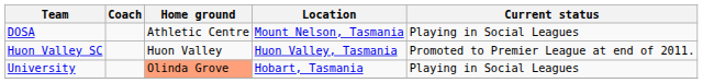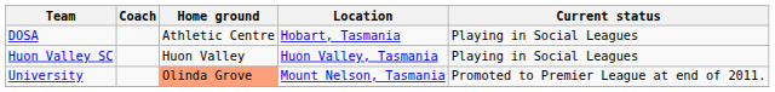 <table class="wikitable" align="center">
 <tr>
 <th>Team</th>
 <th>Coach</th>
 <th>Home ground</th>
 <th>Location</th>
 <th>Current status</th>
 </tr>
 <tr>
 <td><a href='#'>DOSA</a></td>
 <td></td>
 <td>Athletic Centre</td>
-<td><a href='#'>Mount Nelson, Tasmania</a></td>
+<td><a href='#'>Hobart, Tasmania</a></td>
 <td>Playing in Social Leagues</td>
 </tr>
 <tr>
 <td><a href='#'>Huon Valley SC</a></td>
 <td></td>
 <td>Huon Valley</td>
 <td><a href='#'>Huon Valley, Tasmania</a></td>
-<td>Promoted to Premier League at end of 2011.</td>
+<td>Playing in Social Leagues</td>
 </tr>
 <tr>
 <td><a href='#'>University</a></td>
 <td></td>
 <td style="background: lightsalmon;">Olinda Grove</td>
-<td><a href='#'>Hobart, Tasmania</a></td>
-<td>Playing in Social Leagues</td>
+<td><a href='#'>Mount Nelson, Tasmania</a></td>
+<td>Promoted to Premier League at end of 2011.</td>
 </tr>
 <tr>
 </tr>
 </table>
